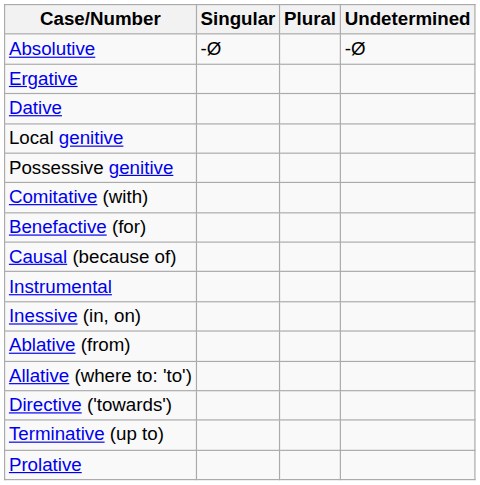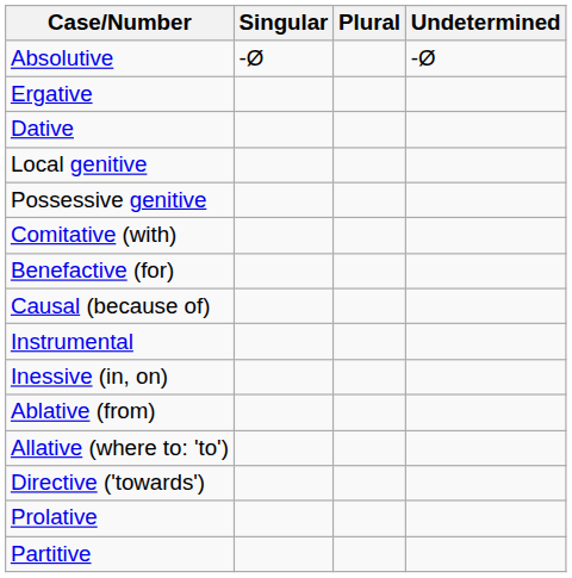 <table class="wikitable">
 <tr>
 <th>Case/Number</th>
 <th>Singular</th>
 <th>Plural</th>
 <th>Undetermined</th>
 </tr>
 <tr>
 <td><a href='#'>Absolutive</a></td>
 <td>-Ø</td>
 <td></td>
 <td>-Ø</td>
 </tr>
 <tr>
 <td><a href='#'>Ergative</a></td>
 <td></td>
 <td></td>
 <td></td>
 </tr>
 <tr>
 <td><a href='#'>Dative</a></td>
 <td></td>
 <td></td>
 <td></td>
 </tr>
 <tr>
 <td>Local <a href='#'>genitive</a></td>
 <td></td>
 <td></td>
 <td></td>
 </tr>
 <tr>
 <td>Possessive <a href='#'>genitive</a></td>
 <td></td>
 <td></td>
 <td></td>
 </tr>
 <tr>
 <td><a href='#'>Comitative</a> (with)</td>
 <td></td>
 <td></td>
 <td></td>
 </tr>
 <tr>
 <td><a href='#'>Benefactive</a> (for)</td>
 <td></td>
 <td></td>
 <td></td>
 </tr>
 <tr>
 <td><a href='#'>Causal</a> (because of)</td>
 <td></td>
 <td></td>
 <td></td>
 </tr>
 <tr>
 <td><a href='#'>Instrumental</a></td>
 <td></td>
 <td></td>
 <td></td>
 </tr>
 <tr>
 <td><a href='#'>Inessive</a> (in, on)</td>
 <td></td>
 <td></td>
 <td></td>
 </tr>
 <tr>
 <td><a href='#'>Ablative</a> (from)</td>
 <td></td>
 <td></td>
 <td></td>
 </tr>
 <tr>
 <td><a href='#'>Allative</a> (where to: 'to')</td>
 <td></td>
 <td></td>
 <td></td>
 </tr>
 <tr>
 <td><a href='#'>Directive</a> ('towards')</td>
 <td></td>
 <td></td>
 <td></td>
 </tr>
 <tr>
-<td><a href='#'>Terminative</a> (up to)</td>
+<td><a href='#'>Prolative</a></td>
 <td></td>
 <td></td>
 <td></td>
 </tr>
 <tr>
-<td><a href='#'>Prolative</a></td>
+<td><a href='#'>Partitive</a></td>
 <td></td>
 <td></td>
 <td></td>
 </tr>
 </table>
